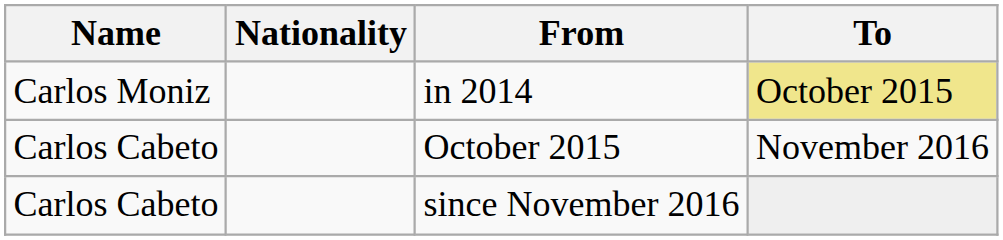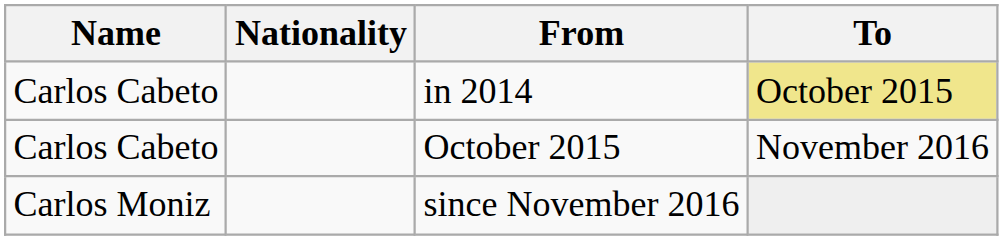 <table class="wikitable sortable">
 <tr>
 <th>Name</th>
 <th>Nationality</th>
 <th>From</th>
 <th class="unsortable">To</th>
 </tr>
 <tr>
-<td>Carlos Moniz</td>
+<td>Carlos Cabeto</td>
 <td></td>
 <td>in 2014</td>
 <td style="background: khaki;">October 2015</td>
 </tr>
 <tr>
 <td>Carlos Cabeto</td>
 <td></td>
 <td>October 2015</td>
 <td>November 2016</td>
 </tr>
 <tr>
-<td>Carlos Cabeto</td>
+<td>Carlos Moniz</td>
 <td></td>
 <td>since November 2016</td>
 <td bgcolor=EFEFEF></td>
 </tr>
 </table>
